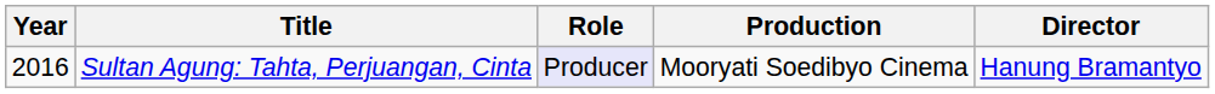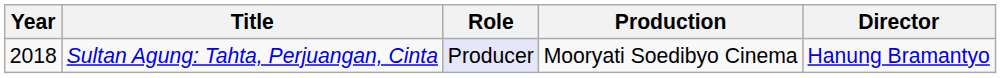 <table class="wikitable" style="font-size:90%">
 <tr>
 <th>Year</th>
 <th>Title</th>
 <th>Role</th>
 <th>Production</th>
 <th>Director</th>
 </tr>
 <tr>
-<td align="center">2016</td>
+<td align="center">2018</td>
 <td><em><a href='#'>Sultan Agung: Tahta, Perjuangan, Cinta</a></em></td>
 <td style="background: lavender;">Producer</td>
 <td>Mooryati Soedibyo Cinema</td>
 <td><a href='#'>Hanung Bramantyo</a></td>
 </tr>
 </table>
